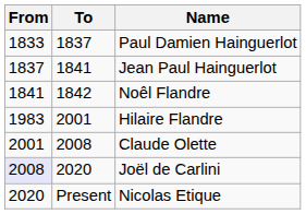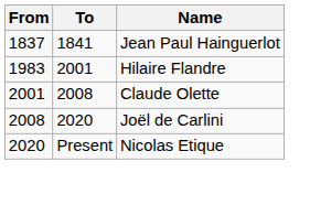 <table class="wikitable">
 <tr>
 <th>From</th>
 <th>To</th>
 <th>Name</th>
 </tr>
 <tr>
-<td>1833</td>
-<td>1837</td>
-<td>Paul Damien Hainguerlot</td>
-</tr>
-<tr>
 <td>1837</td>
 <td>1841</td>
 <td>Jean Paul Hainguerlot</td>
-</tr>
-<tr>
-<td>1841</td>
-<td>1842</td>
-<td>Noêl Flandre</td>
 </tr>
 <tr>
 <td>1983</td>
 <td>2001</td>
 <td>Hilaire Flandre</td>
 </tr>
 <tr>
 <td>2001</td>
 <td>2008</td>
 <td>Claude Olette</td>
 </tr>
 <tr>
-<td style="background: lavender;">2008</td>
+<td>2008</td>
 <td>2020</td>
 <td>Joël de Carlini</td>
 </tr>
 <tr>
 <td>2020</td>
 <td>Present</td>
 <td>Nicolas Etique</td>
 </tr>
 </table>
